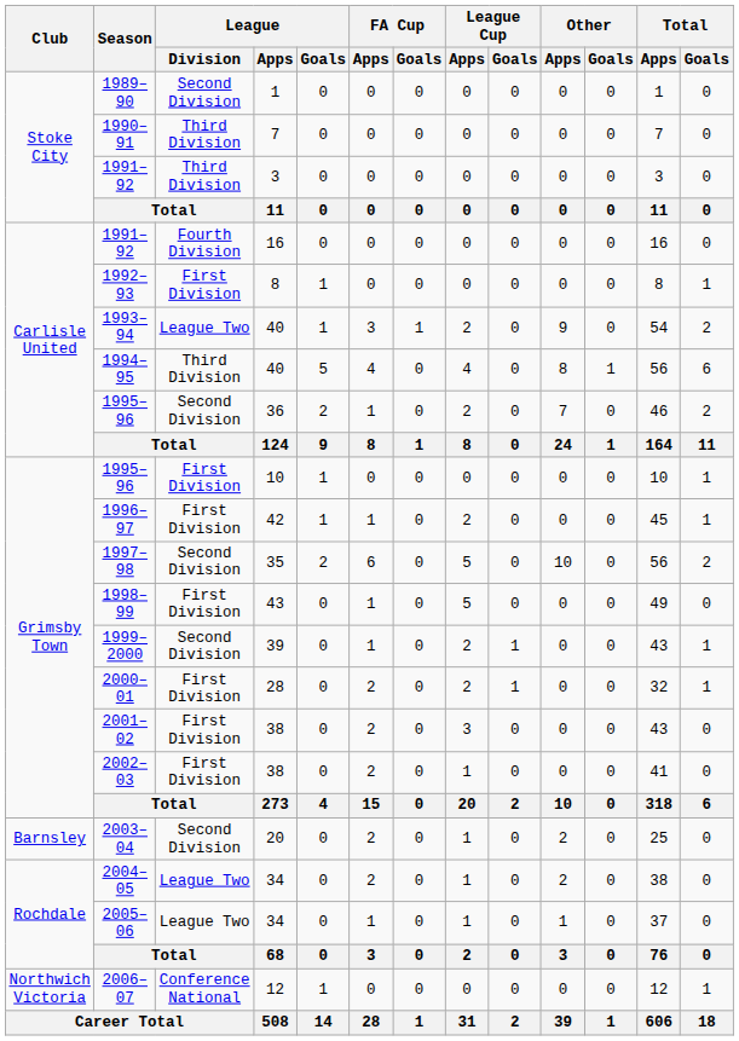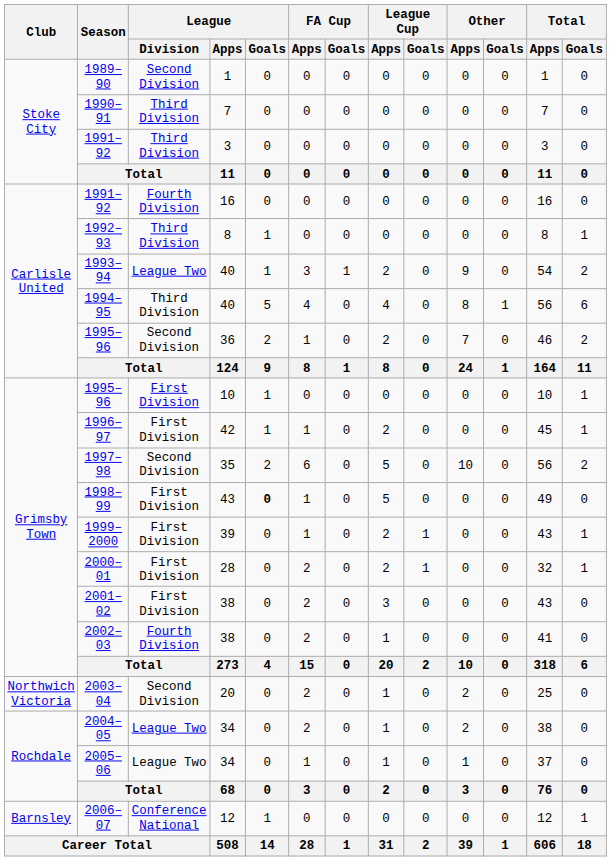 <table class="wikitable" style="text-align: center;">
 <tr>
 <th rowspan="2">Club</th>
 <th rowspan="2">Season</th>
 <th colspan="3">League</th>
 <th colspan="2">FA Cup</th>
 <th colspan="2">League Cup</th>
 <th colspan="2">Other</th>
 <th colspan="2">Total</th>
 </tr>
 <tr>
 <th>Division</th>
 <th>Apps</th>
 <th>Goals</th>
 <th>Apps</th>
 <th>Goals</th>
 <th>Apps</th>
 <th>Goals</th>
 <th>Apps</th>
 <th>Goals</th>
 <th>Apps</th>
 <th>Goals</th>
 </tr>
 <tr>
 <td rowspan="4"><a href='#'>Stoke City</a></td>
 <td><a href='#'>1989–90</a></td>
 <td><a href='#'>Second Division</a></td>
 <td>1</td>
 <td>0</td>
 <td>0</td>
 <td>0</td>
 <td>0</td>
 <td>0</td>
 <td>0</td>
 <td>0</td>
 <td>1</td>
 <td>0</td>
 </tr>
 <tr>
 <td><a href='#'>1990–91</a></td>
 <td><a href='#'>Third Division</a></td>
 <td>7</td>
 <td>0</td>
 <td>0</td>
 <td>0</td>
 <td>0</td>
 <td>0</td>
 <td>0</td>
 <td>0</td>
 <td>7</td>
 <td>0</td>
 </tr>
 <tr>
 <td><a href='#'>1991–92</a></td>
 <td><a href='#'>Third Division</a></td>
 <td>3</td>
 <td>0</td>
 <td>0</td>
 <td>0</td>
 <td>0</td>
 <td>0</td>
 <td>0</td>
 <td>0</td>
 <td>3</td>
 <td>0</td>
 </tr>
 <tr>
 <th colspan="2">Total</th>
 <th>11</th>
 <th>0</th>
 <th>0</th>
 <th>0</th>
 <th>0</th>
 <th>0</th>
 <th>0</th>
 <th>0</th>
 <th>11</th>
 <th>0</th>
 </tr>
 <tr>
 <td rowspan="6"><a href='#'>Carlisle United</a></td>
 <td><a href='#'>1991–92</a></td>
 <td><a href='#'>Fourth Division</a></td>
 <td>16</td>
 <td>0</td>
 <td>0</td>
 <td>0</td>
 <td>0</td>
 <td>0</td>
 <td>0</td>
 <td>0</td>
 <td>16</td>
 <td>0</td>
 </tr>
 <tr>
 <td><a href='#'>1992–93</a></td>
-<td><a href='#'>First Division</a></td>
+<td><a href='#'>Third Division</a></td>
 <td>8</td>
 <td>1</td>
 <td>0</td>
 <td>0</td>
 <td>0</td>
 <td>0</td>
 <td>0</td>
 <td>0</td>
 <td>8</td>
 <td>1</td>
 </tr>
 <tr>
 <td><a href='#'>1993–94</a></td>
 <td><a href='#'>League Two</a></td>
 <td>40</td>
 <td>1</td>
 <td>3</td>
 <td>1</td>
 <td>2</td>
 <td>0</td>
 <td>9</td>
 <td>0</td>
 <td>54</td>
 <td>2</td>
 </tr>
 <tr>
 <td><a href='#'>1994–95</a></td>
 <td>Third Division</td>
 <td>40</td>
 <td>5</td>
 <td>4</td>
 <td>0</td>
 <td>4</td>
 <td>0</td>
 <td>8</td>
 <td>1</td>
 <td>56</td>
 <td>6</td>
 </tr>
 <tr>
 <td><a href='#'>1995–96</a></td>
 <td>Second Division</td>
 <td>36</td>
 <td>2</td>
 <td>1</td>
 <td>0</td>
 <td>2</td>
 <td>0</td>
 <td>7</td>
 <td>0</td>
 <td>46</td>
 <td>2</td>
 </tr>
 <tr>
 <th colspan="2">Total</th>
 <th>124</th>
 <th>9</th>
 <th>8</th>
 <th>1</th>
 <th>8</th>
 <th>0</th>
 <th>24</th>
 <th>1</th>
 <th>164</th>
 <th>11</th>
 </tr>
 <tr>
 <td rowspan="9"><a href='#'>Grimsby Town</a></td>
 <td><a href='#'>1995–96</a></td>
 <td><a href='#'>First Division</a></td>
 <td>10</td>
 <td>1</td>
 <td>0</td>
 <td>0</td>
 <td>0</td>
 <td>0</td>
 <td>0</td>
 <td>0</td>
 <td>10</td>
 <td>1</td>
 </tr>
 <tr>
 <td><a href='#'>1996–97</a></td>
 <td>First Division</td>
 <td>42</td>
 <td>1</td>
 <td>1</td>
 <td>0</td>
 <td>2</td>
 <td>0</td>
 <td>0</td>
 <td>0</td>
 <td>45</td>
 <td>1</td>
 </tr>
 <tr>
 <td><a href='#'>1997–98</a></td>
 <td>Second Division</td>
 <td>35</td>
 <td>2</td>
 <td>6</td>
 <td>0</td>
 <td>5</td>
 <td>0</td>
 <td>10</td>
 <td>0</td>
 <td>56</td>
 <td>2</td>
 </tr>
 <tr>
 <td><a href='#'>1998–99</a></td>
 <td>First Division</td>
 <td>43</td>
-<td>0</td>
+<td><strong>0</strong></td>
 <td>1</td>
 <td>0</td>
 <td>5</td>
 <td>0</td>
 <td>0</td>
 <td>0</td>
 <td>49</td>
 <td>0</td>
 </tr>
 <tr>
 <td><a href='#'>1999–2000</a></td>
-<td>Second Division</td>
+<td>First Division</td>
 <td>39</td>
 <td>0</td>
 <td>1</td>
 <td>0</td>
 <td>2</td>
 <td>1</td>
 <td>0</td>
 <td>0</td>
 <td>43</td>
 <td>1</td>
 </tr>
 <tr>
 <td><a href='#'>2000–01</a></td>
 <td>First Division</td>
 <td>28</td>
 <td>0</td>
 <td>2</td>
 <td>0</td>
 <td>2</td>
 <td>1</td>
 <td>0</td>
 <td>0</td>
 <td>32</td>
 <td>1</td>
 </tr>
 <tr>
 <td><a href='#'>2001–02</a></td>
 <td>First Division</td>
 <td>38</td>
 <td>0</td>
 <td>2</td>
 <td>0</td>
 <td>3</td>
 <td>0</td>
 <td>0</td>
 <td>0</td>
 <td>43</td>
 <td>0</td>
 </tr>
 <tr>
 <td><a href='#'>2002–03</a></td>
-<td>First Division</td>
+<td><a href='#'>Fourth Division</a></td>
 <td>38</td>
 <td>0</td>
 <td>2</td>
 <td>0</td>
 <td>1</td>
 <td>0</td>
 <td>0</td>
 <td>0</td>
 <td>41</td>
 <td>0</td>
 </tr>
 <tr>
 <th colspan="2">Total</th>
 <th>273</th>
 <th>4</th>
 <th>15</th>
 <th>0</th>
 <th>20</th>
 <th>2</th>
 <th>10</th>
 <th>0</th>
 <th>318</th>
 <th>6</th>
 </tr>
 <tr>
-<td><a href='#'>Barnsley</a></td>
+<td><a href='#'>Northwich Victoria</a></td>
 <td><a href='#'>2003–04</a></td>
 <td>Second Division</td>
 <td>20</td>
 <td>0</td>
 <td>2</td>
 <td>0</td>
 <td>1</td>
 <td>0</td>
 <td>2</td>
 <td>0</td>
 <td>25</td>
 <td>0</td>
 </tr>
 <tr>
 <td rowspan="3"><a href='#'>Rochdale</a></td>
 <td><a href='#'>2004–05</a></td>
 <td><a href='#'>League Two</a></td>
 <td>34</td>
 <td>0</td>
 <td>2</td>
 <td>0</td>
 <td>1</td>
 <td>0</td>
 <td>2</td>
 <td>0</td>
 <td>38</td>
 <td>0</td>
 </tr>
 <tr>
 <td><a href='#'>2005–06</a></td>
 <td>League Two</td>
 <td>34</td>
 <td>0</td>
 <td>1</td>
 <td>0</td>
 <td>1</td>
 <td>0</td>
 <td>1</td>
 <td>0</td>
 <td>37</td>
 <td>0</td>
 </tr>
 <tr>
 <th colspan="2">Total</th>
 <th>68</th>
 <th>0</th>
 <th>3</th>
 <th>0</th>
 <th>2</th>
 <th>0</th>
 <th>3</th>
 <th>0</th>
 <th>76</th>
 <th>0</th>
 </tr>
 <tr>
-<td><a href='#'>Northwich Victoria</a></td>
+<td><a href='#'>Barnsley</a></td>
 <td><a href='#'>2006–07</a></td>
 <td><a href='#'>Conference National</a></td>
 <td>12</td>
 <td>1</td>
 <td>0</td>
 <td>0</td>
 <td>0</td>
 <td>0</td>
 <td>0</td>
 <td>0</td>
 <td>12</td>
 <td>1</td>
 </tr>
 <tr>
 <th colspan="3">Career Total</th>
 <th>508</th>
 <th>14</th>
 <th>28</th>
 <th>1</th>
 <th>31</th>
 <th>2</th>
 <th>39</th>
 <th>1</th>
 <th>606</th>
 <th>18</th>
 </tr>
 </table>
